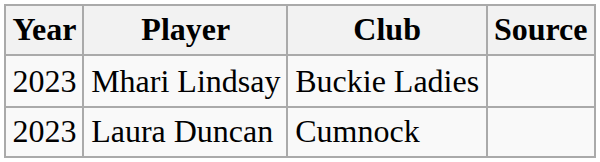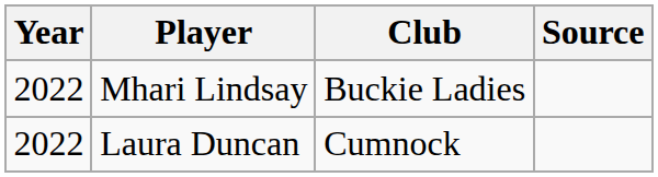 <table class="wikitable sortable">
 <tr>
 <th>Year</th>
 <th>Player</th>
 <th>Club</th>
 <th>Source</th>
 </tr>
 <tr>
-<td>2023</td>
+<td>2022</td>
 <td>Mhari Lindsay</td>
 <td>Buckie Ladies</td>
 <td></td>
 </tr>
 <tr>
-<td>2023</td>
+<td>2022</td>
 <td>Laura Duncan</td>
 <td>Cumnock</td>
 <td></td>
 </tr>
 <tr>
 </tr>
 </table>
